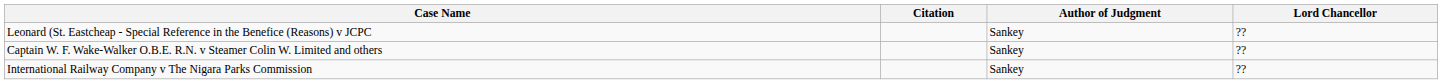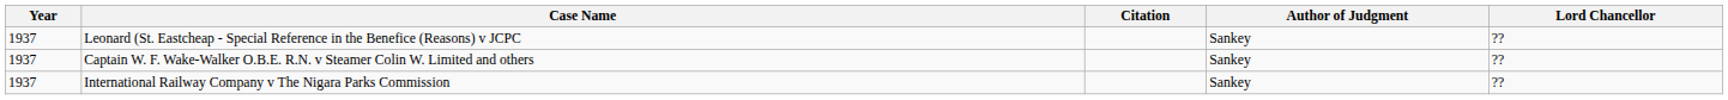 <table class="wikitable sortable" width=99%>
 <tr>
+<th>Year</th>
 <th>Case Name</th>
 <th>Citation</th>
 <th>Author of Judgment</th>
 <th>Lord Chancellor</th>
 </tr>
 <tr>
+<td>1937</td>
 <td>Leonard (St. Eastcheap - Special Reference in the Benefice (Reasons) v JCPC</td>
 <td></td>
 <td>Sankey</td>
 <td>??</td>
 </tr>
 <tr>
+<td>1937</td>
 <td>Captain W. F. Wake-Walker O.B.E. R.N. v Steamer Colin W. Limited and others</td>
 <td></td>
 <td>Sankey</td>
 <td>??</td>
 </tr>
 <tr>
+<td>1937</td>
 <td>International Railway Company v The Nigara Parks Commission</td>
 <td></td>
 <td>Sankey</td>
 <td>??</td>
 </tr>
 </table>
